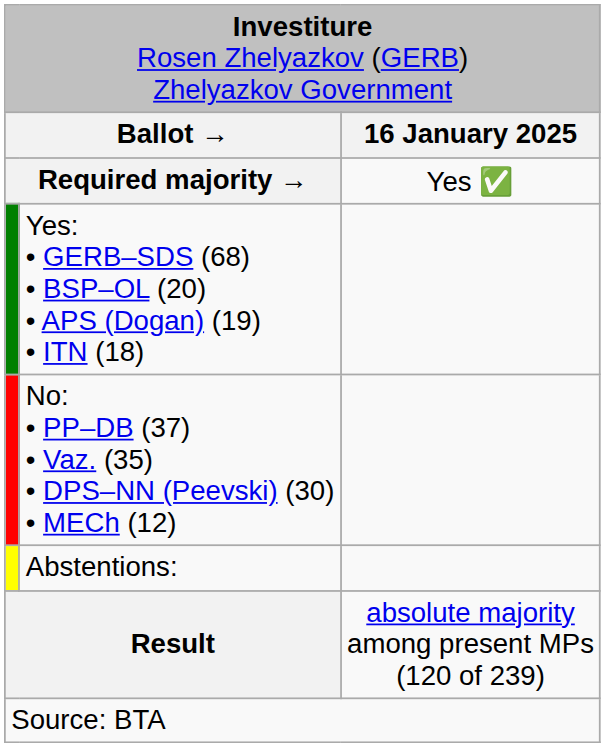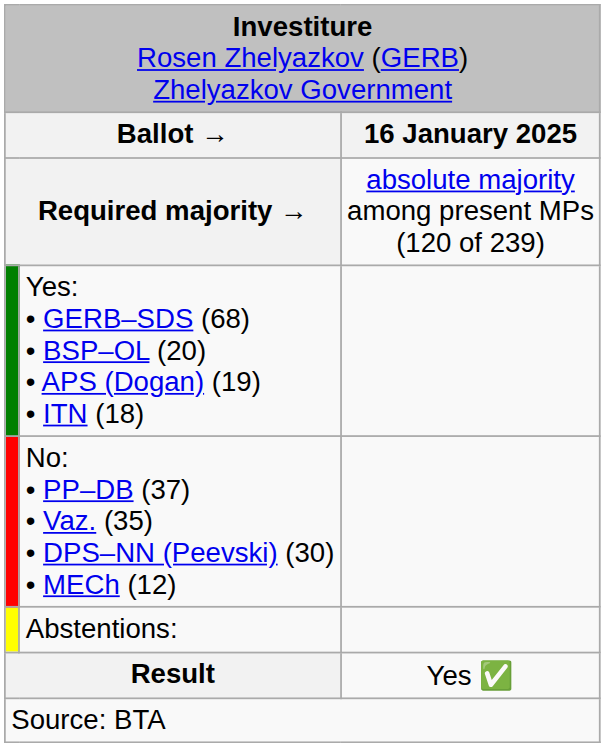 <table class="wikitable mw-collapsible mw-uncollapsed" style="text-align:center; font-size:98%;">
 <tr>
 <td colspan="3" align="center" bgcolor="#C0C0C0"><strong>Investiture</strong><br><a href='#'>Rosen Zhelyazkov</a> (<a href='#'>GERB</a>)<br><a href='#'>Zhelyazkov Government</a></td>
 </tr>
 <tr>
 <th colspan="2" style="width:150px;">Ballot →</th>
 <th>16 January 2025</th>
 </tr>
 <tr>
 <th colspan="2">Required majority →</th>
-<td>Yes ✅</td>
+<td><a href='#'>absolute majority</a><br> among present MPs<br>(120 of 239)</td>
 </tr>
 <tr>
 <th style="width:1px; background:green;"></th>
 <td style="text-align:left;">Yes:<br>• <a href='#'>GERB–SDS</a> (68)<br>• <a href='#'>BSP–OL</a> (20)<br>• <a href='#'>APS (Dogan)</a> (19)<br>• <a href='#'>ITN</a> (18)</td>
 <td></td>
 </tr>
 <tr>
 <th style="background:red;"></th>
 <td style="text-align:left;">No:<br>• <a href='#'>PP–DB</a> (37)<br>• <a href='#'>Vaz.</a> (35)<br>• <a href='#'>DPS–NN (Peevski)</a> (30)<br>• <a href='#'>MECh</a> (12)</td>
 <td></td>
 </tr>
 <tr>
 <th style="background:yellow;"></th>
 <td style="text-align:left;">Abstentions:</td>
 <td></td>
 </tr>
 <tr>
 <th colspan="2">Result</th>
-<td><a href='#'>absolute majority</a><br> among present MPs<br>(120 of 239)</td>
+<td>Yes ✅</td>
 </tr>
 <tr>
 <td style="text-align:left;" colspan="3">Source: BTA</td>
 </tr>
 </table>
